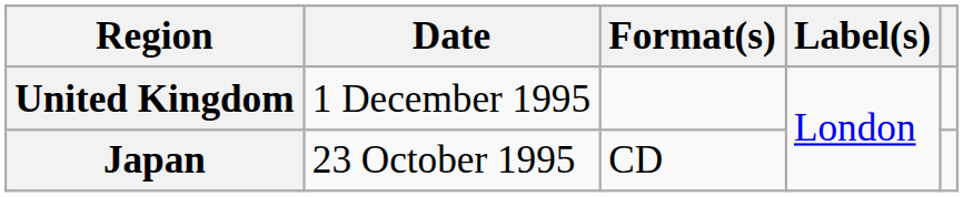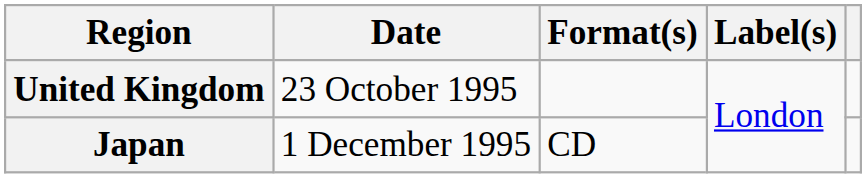 <table class="wikitable plainrowheaders">
 <tr>
 <th scope="col">Region</th>
 <th scope="col">Date</th>
 <th scope="col">Format(s)</th>
 <th scope="col">Label(s)</th>
 <th scope="col"></th>
 </tr>
 <tr>
 <th scope="row">United Kingdom</th>
-<td>1 December 1995</td>
+<td>23 October 1995</td>
 <td></td>
 <td rowspan="2"><a href='#'>London</a></td>
 <td></td>
 </tr>
 <tr>
 <th scope="row">Japan</th>
-<td>23 October 1995</td>
+<td>1 December 1995</td>
 <td>CD</td>
 <td></td>
 </tr>
 </table>
